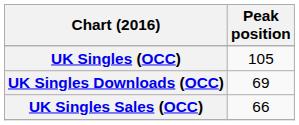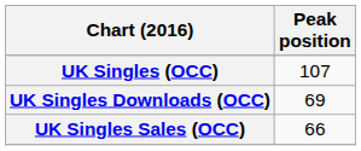 <table class="wikitable sortable plainrowheaders" style="text-align:center;">
 <tr>
 <th scope="col">Chart (2016)</th>
 <th scope="col">Peak<br>position</th>
 </tr>
 <tr>
 </tr>
 <tr>
 </tr>
 <tr>
 </tr>
 <tr>
 </tr>
 <tr>
 </tr>
 <tr>
 <th scope="row"><a href='#'>UK Singles</a> (<a href='#'>OCC</a>)</th>
-<td>105</td>
+<td>107</td>
 </tr>
 <tr>
 <th scope="row"><a href='#'>UK Singles Downloads</a> (<a href='#'>OCC</a>)</th>
 <td>69</td>
 </tr>
 <tr>
 <th scope="row"><a href='#'>UK Singles Sales</a> (<a href='#'>OCC</a>)</th>
 <td>66</td>
 </tr>
 <tr>
 </tr>
 <tr>
 </tr>
 <tr>
 </tr>
 <tr>
 </tr>
 </table>
